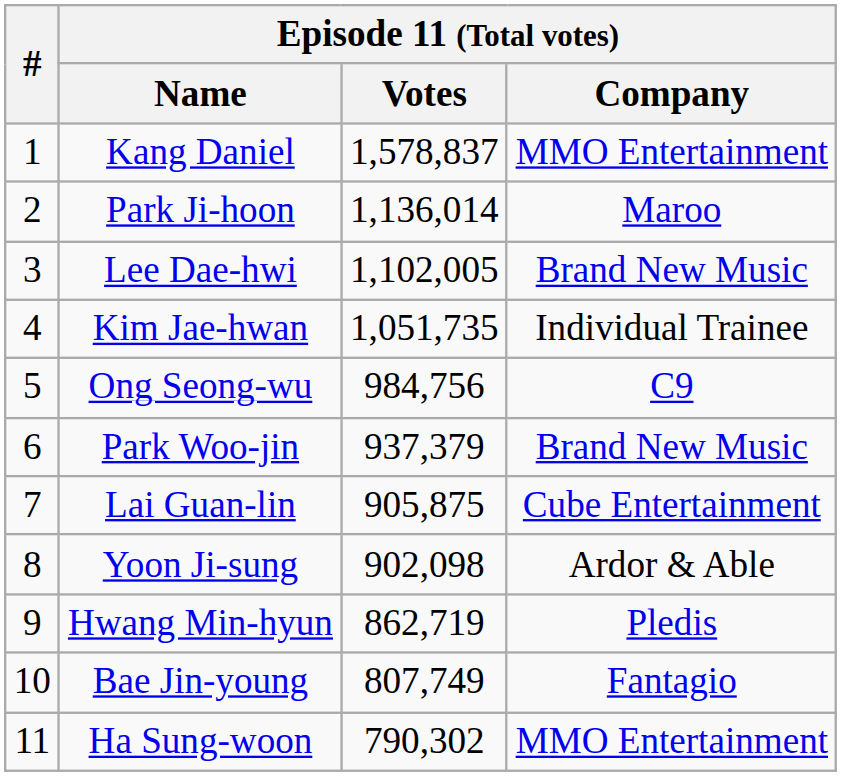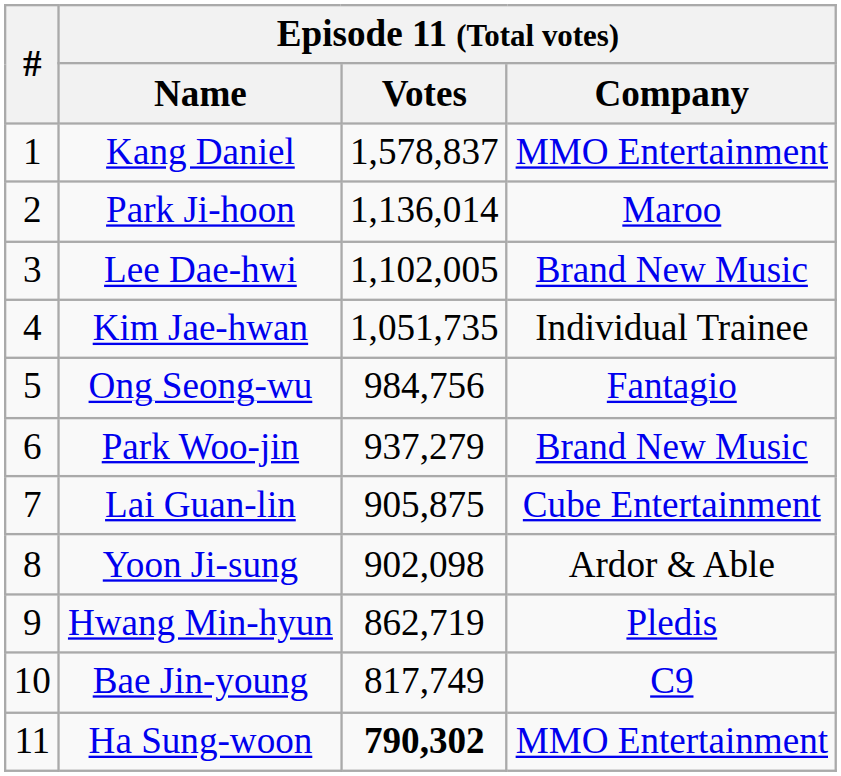 <table class="wikitable sortable" style="text-align:center;">
 <tr lee daehwi>
 <th rowspan="2">#</th>
 <th colspan="3">Episode 11 <small>(Total votes)</small></th>
 </tr>
 <tr>
 <th>Name</th>
 <th>Votes</th>
 <th>Company</th>
 </tr>
 <tr>
 <td>1</td>
 <td><a href='#'>Kang Daniel</a></td>
 <td>1,578,837</td>
 <td><a href='#'>MMO Entertainment</a></td>
 </tr>
 <tr>
 <td>2</td>
 <td><a href='#'>Park Ji-hoon</a></td>
 <td>1,136,014</td>
 <td><a href='#'>Maroo</a></td>
 </tr>
 <tr>
 <td>3</td>
 <td><a href='#'>Lee Dae-hwi</a></td>
 <td>1,102,005</td>
 <td><a href='#'>Brand New Music</a></td>
 </tr>
 <tr>
 <td>4</td>
 <td><a href='#'>Kim Jae-hwan</a></td>
 <td>1,051,735</td>
 <td>Individual Trainee</td>
 </tr>
 <tr>
 <td>5</td>
 <td><a href='#'>Ong Seong-wu</a></td>
 <td>984,756</td>
-<td><a href='#'>C9</a></td>
+<td><a href='#'>Fantagio</a></td>
 </tr>
 <tr>
 <td>6</td>
 <td><a href='#'>Park Woo-jin</a></td>
-<td>937,379</td>
+<td>937,279</td>
 <td><a href='#'>Brand New Music</a></td>
 </tr>
 <tr>
 <td>7</td>
 <td><a href='#'>Lai Guan-lin</a></td>
 <td>905,875</td>
 <td><a href='#'>Cube Entertainment</a></td>
 </tr>
 <tr>
 <td>8</td>
 <td><a href='#'>Yoon Ji-sung</a></td>
 <td>902,098</td>
 <td>Ardor & Able</td>
 </tr>
 <tr>
 <td>9</td>
 <td><a href='#'>Hwang Min-hyun</a></td>
 <td>862,719</td>
 <td><a href='#'>Pledis</a></td>
 </tr>
 <tr>
 <td>10</td>
 <td><a href='#'>Bae Jin-young</a></td>
-<td>807,749</td>
-<td><a href='#'>Fantagio</a></td>
+<td>817,749</td>
+<td><a href='#'>C9</a></td>
 </tr>
 <tr>
 <td>11</td>
 <td><a href='#'>Ha Sung-woon</a></td>
-<td>790,302</td>
+<td><strong>790,302</strong></td>
 <td><a href='#'>MMO Entertainment</a></td>
 </tr>
 </table>
